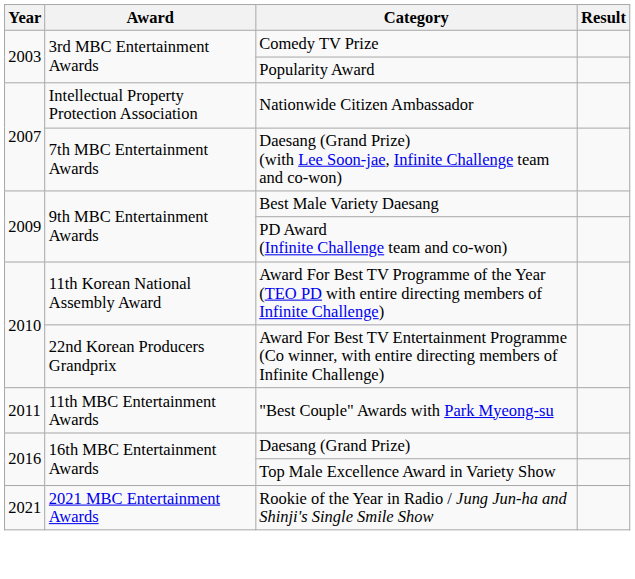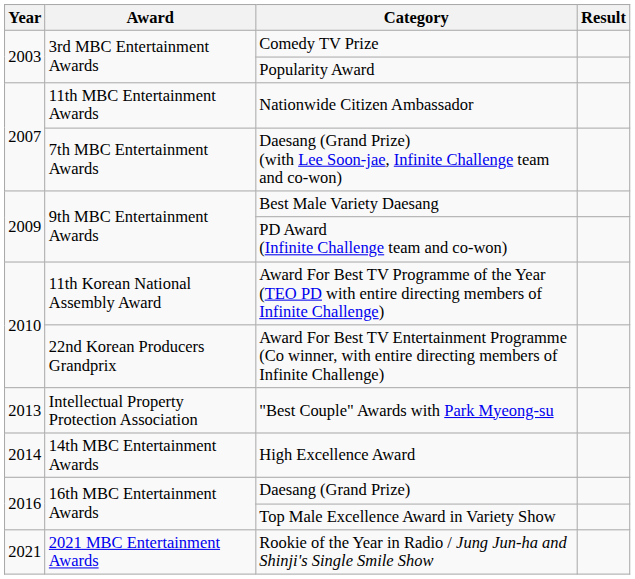 <table class="wikitable">
 <tr>
 <th>Year</th>
 <th>Award</th>
 <th>Category</th>
 <th>Result</th>
 </tr>
 <tr>
 <td rowspan=2>2003</td>
 <td rowspan=2>3rd MBC Entertainment Awards</td>
 <td>Comedy TV Prize</td>
 <td></td>
 </tr>
 <tr>
 <td>Popularity Award</td>
 <td></td>
 </tr>
 <tr>
 <td rowspan=2>2007</td>
-<td>Intellectual Property Protection Association</td>
+<td>11th MBC Entertainment Awards</td>
 <td>Nationwide Citizen Ambassador</td>
 <td></td>
 </tr>
 <tr>
 <td>7th MBC Entertainment Awards</td>
 <td>Daesang (Grand Prize)<br>(with <a href='#'>Lee Soon-jae</a>, <a href='#'>Infinite Challenge</a> team and co-won)</td>
 <td></td>
 </tr>
 <tr>
 <td rowspan=2>2009</td>
 <td rowspan=2>9th MBC Entertainment Awards</td>
 <td>Best Male Variety Daesang</td>
 <td></td>
 </tr>
 <tr>
 <td>PD Award<br>(<a href='#'>Infinite Challenge</a> team and co-won)</td>
 <td></td>
 </tr>
 <tr>
 <td rowspan=2>2010</td>
 <td>11th Korean National Assembly Award</td>
 <td>Award For Best TV Programme of the Year<br>(<a href='#'>TEO PD</a> with entire directing members of <a href='#'>Infinite Challenge</a>)</td>
 <td></td>
 </tr>
 <tr>
 <td>22nd Korean Producers Grandprix</td>
 <td>Award For Best TV Entertainment Programme<br>(Co winner, with entire directing members of Infinite Challenge)</td>
 <td></td>
 </tr>
 <tr>
-<td>2011</td>
-<td>11th MBC Entertainment Awards</td>
+<td>2013</td>
+<td>Intellectual Property Protection Association</td>
 <td>"Best Couple" Awards with <a href='#'>Park Myeong-su</a></td>
+<td></td>
+</tr>
+<tr>
+<td>2014</td>
+<td>14th MBC Entertainment Awards</td>
+<td>High Excellence Award</td>
 <td></td>
 </tr>
 <tr>
 <td rowspan=2>2016</td>
 <td rowspan=2>16th MBC Entertainment Awards</td>
 <td>Daesang (Grand Prize)</td>
 <td></td>
 </tr>
 <tr>
 <td>Top Male Excellence Award in Variety Show</td>
 <td></td>
 </tr>
 <tr>
 <td rowspan="2">2021</td>
 <td><a href='#'>2021 MBC Entertainment Awards</a></td>
 <td>Rookie of the Year in Radio / <em>Jung Jun-ha and Shinji's Single Smile Show</em></td>
 <td></td>
 </tr>
 </table>
